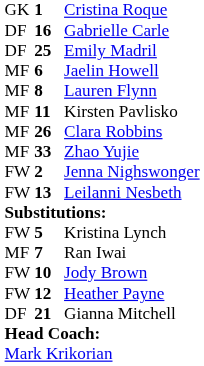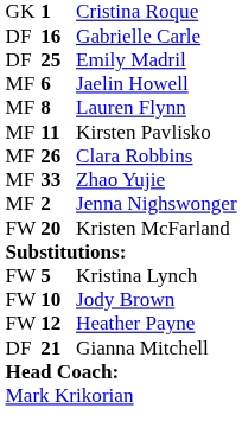 <table style="font-size:90%; margin:0.2em auto;" cellspacing="0" cellpadding="0">
 <tr>
 <th width="25"></th>
 <th width="25"></th>
 </tr>
 <tr>
 <td>GK</td>
 <td><strong>1</strong></td>
 <td> <a href='#'>Cristina Roque</a></td>
 </tr>
 <tr>
 <td>DF</td>
 <td><strong>16</strong></td>
 <td> <a href='#'>Gabrielle Carle</a></td>
 </tr>
 <tr>
 <td>DF</td>
 <td><strong>25</strong></td>
 <td> <a href='#'>Emily Madril</a></td>
 </tr>
 <tr>
 <td>MF</td>
 <td><strong>6</strong></td>
 <td> <a href='#'>Jaelin Howell</a></td>
 <td></td>
 </tr>
 <tr>
 <td>MF</td>
 <td><strong>8</strong></td>
 <td> <a href='#'>Lauren Flynn</a></td>
 <td></td>
 </tr>
 <tr>
 <td>MF</td>
 <td><strong>11</strong></td>
 <td> Kirsten Pavlisko</td>
 </tr>
 <tr>
 <td>MF</td>
 <td><strong>26</strong></td>
 <td> <a href='#'>Clara Robbins</a></td>
 <td></td>
 <td>     </td>
 </tr>
 <tr>
 <td>MF</td>
 <td><strong>33</strong></td>
 <td> <a href='#'>Zhao Yujie</a></td>
 <td></td>
 <td>     </td>
 </tr>
 <tr>
-<td>FW</td>
+<td>MF</td>
 <td><strong>2</strong></td>
 <td> <a href='#'>Jenna Nighswonger</a></td>
 <td></td>
 <td> </td>
 </tr>
 <tr>
 <td>FW</td>
-<td><strong>13</strong></td>
-<td> <a href='#'>Leilanni Nesbeth</a></td>
+<td><strong>20</strong></td>
+<td> Kristen McFarland</td>
 <td></td>
-<td>  </td>
+<td> </td>
 </tr>
 <tr>
 <td colspan=3><strong>Substitutions:</strong></td>
 </tr>
 <tr>
 <td>FW</td>
 <td><strong>5</strong></td>
 <td> Kristina Lynch</td>
 <td></td>
 <td>   </td>
-</tr>
-<tr>
-<td>MF</td>
-<td><strong>7</strong></td>
-<td> Ran Iwai</td>
-<td></td>
-<td> </td>
 </tr>
 <tr>
 <td>FW</td>
 <td><strong>10</strong></td>
 <td> <a href='#'>Jody Brown</a></td>
 <td></td>
 <td>     </td>
 </tr>
 <tr>
 <td>FW</td>
 <td><strong>12</strong></td>
 <td> <a href='#'>Heather Payne</a></td>
 <td></td>
 <td>  </td>
 </tr>
 <tr>
 <td>DF</td>
 <td><strong>21</strong></td>
 <td> Gianna Mitchell</td>
 <td></td>
 <td> </td>
 </tr>
 <tr>
 <td colspan=3><strong>Head Coach:</strong></td>
 </tr>
 <tr>
 <td colspan=4> <a href='#'>Mark Krikorian</a></td>
 </tr>
 </table>
